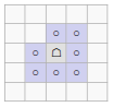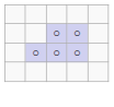 <table border="1" class="wikitable">
 <tr align=center>
 <td width="20"> </td>
 <td width="20"> </td>
 <td width="20"> </td>
 <td width="20"> </td>
 <td width="20"> </td>
 </tr>
 <tr align=center>
 <td> </td>
 <td> </td>
 <td style="background:#d0d0f0;">○</td>
 <td style="background:#d0d0f0;">○</td>
 <td> </td>
 </tr>
 <tr align=center>
 <td> </td>
 <td style="background:#d0d0f0;">○</td>
-<td style="background:#e0e0e0;">☖</td>
-<td style="background:#d0d0f0;">○</td>
-<td> </td>
-</tr>
-<tr align=center>
-<td> </td>
-<td style="background:#d0d0f0;">○</td>
 <td style="background:#d0d0f0;">○</td>
 <td style="background:#d0d0f0;">○</td>
 <td> </td>
 </tr>
 <tr align=center>
 <td> </td>
 <td> </td>
 <td> </td>
 <td> </td>
 <td> </td>
 </tr>
 </table>
